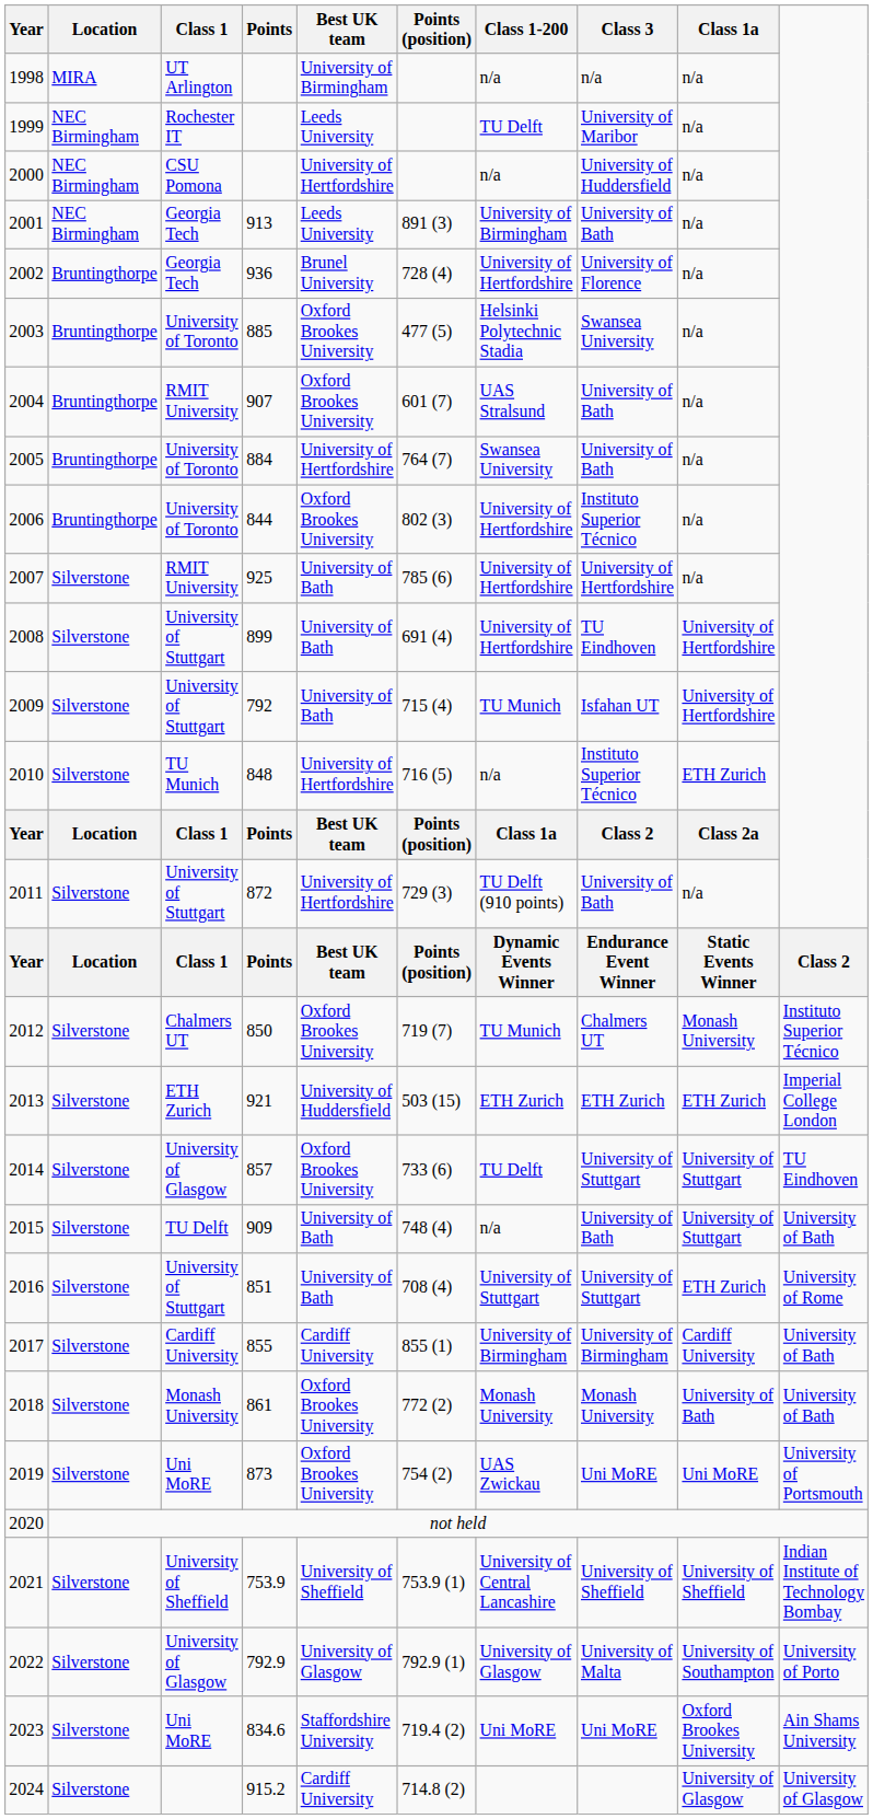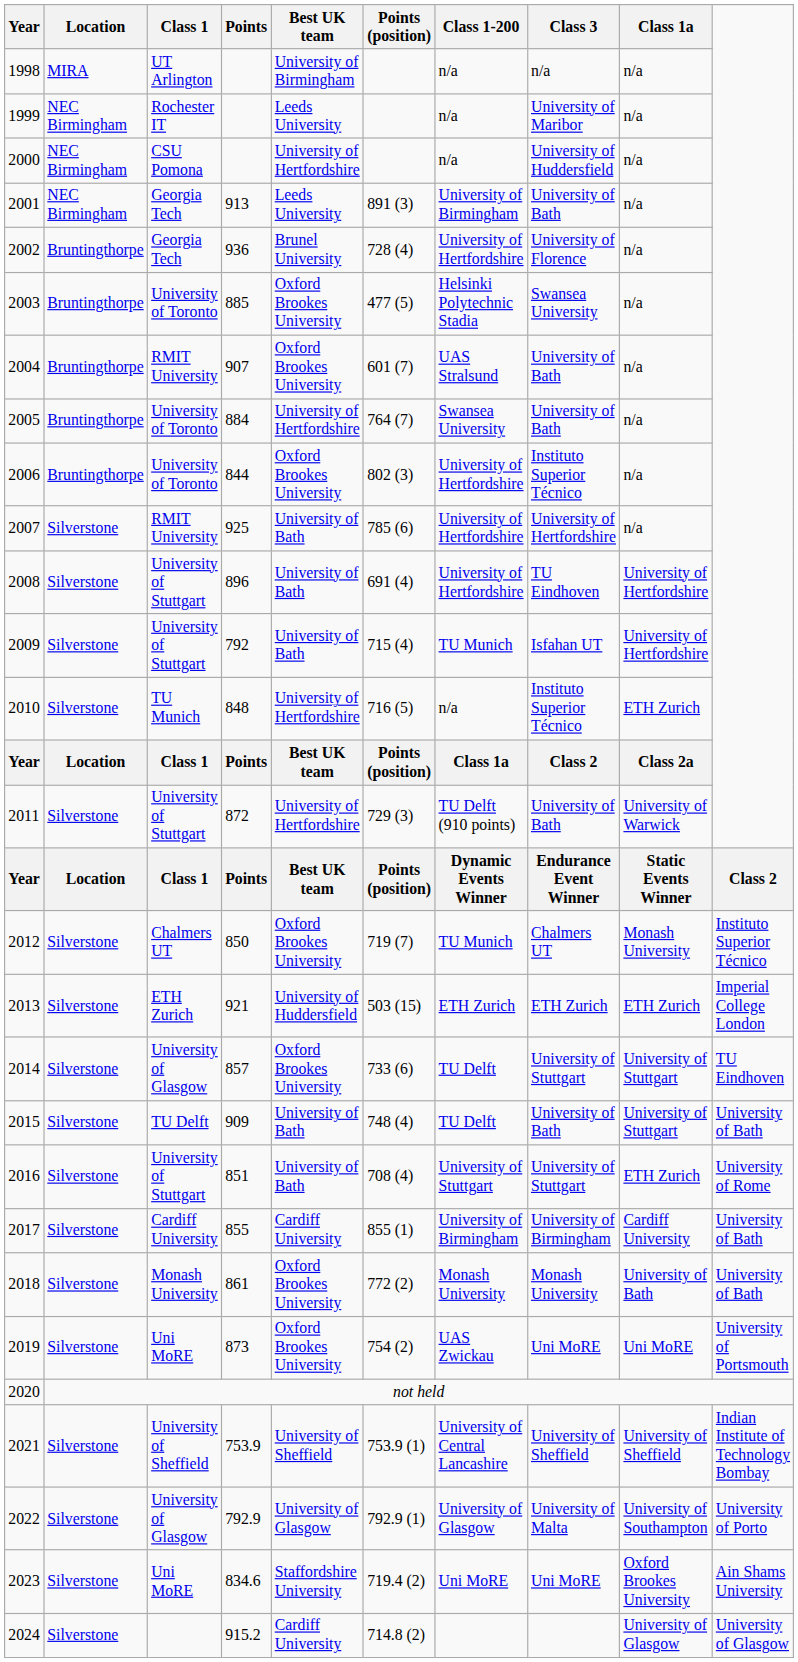 <table class="wikitable" style="font-size:85%">
 <tr>
 <th>Year</th>
 <th>Location</th>
 <th>Class 1</th>
 <th>Points</th>
 <th>Best UK team</th>
 <th>Points<br>(position)</th>
 <th>Class 1-200</th>
 <th>Class 3</th>
 <th>Class 1a</th>
 </tr>
 <tr>
 <td>1998</td>
 <td><a href='#'>MIRA</a></td>
 <td> <a href='#'>UT Arlington</a></td>
 <td></td>
 <td><a href='#'>University of Birmingham</a></td>
 <td></td>
 <td>n/a</td>
 <td>n/a</td>
 <td>n/a</td>
 </tr>
 <tr>
 <td>1999</td>
 <td><a href='#'>NEC Birmingham</a></td>
 <td> <a href='#'>Rochester IT</a></td>
 <td></td>
 <td><a href='#'>Leeds University</a></td>
 <td></td>
-<td> <a href='#'>TU Delft</a></td>
+<td>n/a</td>
 <td> <a href='#'>University of Maribor</a></td>
 <td>n/a</td>
 </tr>
 <tr>
 <td>2000</td>
 <td><a href='#'>NEC Birmingham</a></td>
 <td> <a href='#'>CSU Pomona</a></td>
 <td></td>
 <td><a href='#'>University of Hertfordshire</a></td>
 <td></td>
 <td>n/a</td>
 <td> <a href='#'>University of Huddersfield</a></td>
 <td>n/a</td>
 </tr>
 <tr>
 <td>2001</td>
 <td><a href='#'>NEC Birmingham</a></td>
 <td> <a href='#'>Georgia Tech</a></td>
 <td>913</td>
 <td><a href='#'>Leeds University</a></td>
 <td>891 (3)</td>
 <td> <a href='#'>University of Birmingham</a></td>
 <td> <a href='#'>University of Bath</a></td>
 <td>n/a</td>
 </tr>
 <tr>
 <td>2002</td>
 <td><a href='#'>Bruntingthorpe</a></td>
 <td> <a href='#'>Georgia Tech</a></td>
 <td>936</td>
 <td><a href='#'>Brunel University</a></td>
 <td>728 (4)</td>
 <td> <a href='#'>University of Hertfordshire</a></td>
 <td> <a href='#'>University of Florence</a></td>
 <td>n/a</td>
 </tr>
 <tr>
 <td>2003</td>
 <td><a href='#'>Bruntingthorpe</a></td>
 <td> <a href='#'>University of Toronto</a></td>
 <td>885</td>
 <td><a href='#'>Oxford Brookes University</a></td>
 <td>477 (5)</td>
 <td> <a href='#'>Helsinki Polytechnic Stadia</a></td>
 <td> <a href='#'>Swansea University</a></td>
 <td>n/a</td>
 </tr>
 <tr>
 <td>2004</td>
 <td><a href='#'>Bruntingthorpe</a></td>
 <td> <a href='#'>RMIT University</a></td>
 <td>907</td>
 <td><a href='#'>Oxford Brookes University</a></td>
 <td>601 (7)</td>
 <td> <a href='#'>UAS Stralsund</a></td>
 <td> <a href='#'>University of Bath</a></td>
 <td>n/a</td>
 </tr>
 <tr>
 <td>2005</td>
 <td><a href='#'>Bruntingthorpe</a></td>
 <td> <a href='#'>University of Toronto</a></td>
 <td>884</td>
 <td><a href='#'>University of Hertfordshire</a></td>
 <td>764 (7)</td>
 <td> <a href='#'>Swansea University</a></td>
 <td> <a href='#'>University of Bath</a></td>
 <td>n/a</td>
 </tr>
 <tr>
 <td>2006</td>
 <td><a href='#'>Bruntingthorpe</a></td>
 <td> <a href='#'>University of Toronto</a></td>
 <td>844</td>
 <td><a href='#'>Oxford Brookes University</a></td>
 <td>802 (3)</td>
 <td> <a href='#'>University of Hertfordshire</a></td>
 <td> <a href='#'>Instituto Superior Técnico</a></td>
 <td>n/a</td>
 </tr>
 <tr>
 <td>2007</td>
 <td><a href='#'>Silverstone</a></td>
 <td> <a href='#'>RMIT University</a></td>
 <td>925</td>
 <td><a href='#'>University of Bath</a></td>
 <td>785 (6)</td>
 <td> <a href='#'>University of Hertfordshire</a></td>
 <td> <a href='#'>University of Hertfordshire</a></td>
 <td>n/a</td>
 </tr>
 <tr>
 <td>2008</td>
 <td><a href='#'>Silverstone</a></td>
 <td> <a href='#'>University of Stuttgart</a></td>
-<td>899</td>
+<td>896</td>
 <td><a href='#'>University of Bath</a></td>
 <td>691 (4)</td>
 <td> <a href='#'>University of Hertfordshire</a></td>
 <td> <a href='#'>TU Eindhoven</a></td>
 <td> <a href='#'>University of Hertfordshire</a></td>
 </tr>
 <tr>
 <td>2009</td>
 <td><a href='#'>Silverstone</a></td>
 <td> <a href='#'>University of Stuttgart</a></td>
 <td>792</td>
 <td><a href='#'>University of Bath</a></td>
 <td>715 (4)</td>
 <td> <a href='#'>TU Munich</a></td>
 <td> <a href='#'>Isfahan UT</a></td>
 <td> <a href='#'>University of Hertfordshire</a></td>
 </tr>
 <tr>
 <td>2010</td>
 <td><a href='#'>Silverstone</a></td>
 <td> <a href='#'>TU Munich</a></td>
 <td>848</td>
 <td><a href='#'>University of Hertfordshire</a></td>
 <td>716 (5)</td>
 <td>n/a</td>
 <td> <a href='#'>Instituto Superior Técnico</a></td>
 <td> <a href='#'>ETH Zurich</a></td>
 </tr>
 <tr>
 <th>Year</th>
 <th>Location</th>
 <th>Class 1</th>
 <th>Points</th>
 <th>Best UK team</th>
 <th>Points<br>(position)</th>
 <th>Class 1a</th>
 <th>Class 2</th>
 <th>Class 2a</th>
 </tr>
 <tr>
 <td>2011</td>
 <td><a href='#'>Silverstone</a></td>
 <td> <a href='#'>University of Stuttgart</a></td>
 <td>872</td>
 <td><a href='#'>University of Hertfordshire</a></td>
 <td>729 (3)</td>
 <td> <a href='#'>TU Delft</a> (910 points)</td>
 <td> <a href='#'>University of Bath</a></td>
-<td>n/a</td>
+<td> <a href='#'>University of Warwick</a></td>
 </tr>
 <tr>
 <th>Year</th>
 <th>Location</th>
 <th>Class 1</th>
 <th>Points</th>
 <th>Best UK team</th>
 <th>Points<br>(position)</th>
 <th>Dynamic Events Winner</th>
 <th>Endurance Event Winner</th>
 <th>Static Events Winner</th>
 <th>Class 2</th>
 </tr>
 <tr>
 <td>2012</td>
 <td><a href='#'>Silverstone</a></td>
 <td> <a href='#'>Chalmers UT</a></td>
 <td>850</td>
 <td><a href='#'>Oxford Brookes University</a></td>
 <td>719 (7)</td>
 <td> <a href='#'>TU Munich</a></td>
 <td> <a href='#'>Chalmers UT</a></td>
 <td> <a href='#'>Monash University</a></td>
 <td> <a href='#'>Instituto Superior Técnico</a></td>
 </tr>
 <tr>
 <td>2013</td>
 <td><a href='#'>Silverstone</a></td>
 <td> <a href='#'>ETH Zurich</a></td>
 <td>921</td>
 <td><a href='#'>University of Huddersfield</a></td>
 <td>503 (15)</td>
 <td> <a href='#'>ETH Zurich</a></td>
 <td> <a href='#'>ETH Zurich</a></td>
 <td> <a href='#'>ETH Zurich</a></td>
 <td> <a href='#'>Imperial College London</a></td>
 </tr>
 <tr>
 <td>2014</td>
 <td><a href='#'>Silverstone</a></td>
 <td> <a href='#'>University of Glasgow</a></td>
 <td>857</td>
 <td><a href='#'>Oxford Brookes University</a></td>
 <td>733 (6)</td>
 <td> <a href='#'>TU Delft</a></td>
 <td> <a href='#'>University of Stuttgart</a></td>
 <td> <a href='#'>University of Stuttgart</a></td>
 <td> <a href='#'>TU Eindhoven</a></td>
 </tr>
 <tr>
 <td>2015</td>
 <td><a href='#'>Silverstone</a></td>
 <td> <a href='#'>TU Delft</a></td>
 <td>909</td>
 <td><a href='#'>University of Bath</a></td>
 <td>748 (4)</td>
-<td>n/a</td>
+<td> <a href='#'>TU Delft</a></td>
 <td> <a href='#'>University of Bath</a></td>
 <td> <a href='#'>University of Stuttgart</a></td>
 <td> <a href='#'>University of Bath</a></td>
 </tr>
 <tr>
 <td>2016</td>
 <td><a href='#'>Silverstone</a></td>
 <td> <a href='#'>University of Stuttgart</a></td>
 <td>851</td>
 <td><a href='#'>University of Bath</a></td>
 <td>708 (4)</td>
 <td> <a href='#'>University of Stuttgart</a></td>
 <td> <a href='#'>University of Stuttgart</a></td>
 <td> <a href='#'>ETH Zurich</a></td>
 <td> <a href='#'>University of Rome</a></td>
 </tr>
 <tr>
 <td>2017</td>
 <td><a href='#'>Silverstone</a></td>
 <td> <a href='#'>Cardiff University</a></td>
 <td>855</td>
 <td><a href='#'>Cardiff University</a></td>
 <td>855 (1)</td>
 <td> <a href='#'>University of Birmingham</a></td>
 <td> <a href='#'>University of Birmingham</a></td>
 <td> <a href='#'>Cardiff University</a></td>
 <td> <a href='#'>University of Bath</a></td>
 </tr>
 <tr>
 <td>2018</td>
 <td><a href='#'>Silverstone</a></td>
 <td> <a href='#'>Monash University</a></td>
 <td>861</td>
 <td><a href='#'>Oxford Brookes University</a></td>
 <td>772 (2)</td>
 <td> <a href='#'>Monash University</a></td>
 <td> <a href='#'>Monash University</a></td>
 <td> <a href='#'>University of Bath</a></td>
 <td> <a href='#'>University of Bath</a></td>
 </tr>
 <tr>
 <td>2019</td>
 <td><a href='#'>Silverstone</a></td>
 <td> <a href='#'>Uni MoRE</a></td>
 <td>873</td>
 <td><a href='#'>Oxford Brookes University</a></td>
 <td>754 (2)</td>
 <td> <a href='#'>UAS Zwickau</a></td>
 <td> <a href='#'>Uni MoRE</a></td>
 <td> <a href='#'>Uni MoRE</a></td>
 <td> <a href='#'>University of Portsmouth</a></td>
 </tr>
 <tr>
 <td>2020</td>
 <td colspan=9 align=center><em>not held</em></td>
 </tr>
 <tr>
 <td>2021</td>
 <td><a href='#'>Silverstone</a></td>
 <td> <a href='#'>University of Sheffield</a></td>
 <td>753.9</td>
 <td><a href='#'>University of Sheffield</a></td>
 <td>753.9 (1)</td>
 <td> <a href='#'>University of Central Lancashire</a></td>
 <td> <a href='#'>University of Sheffield</a></td>
 <td> <a href='#'>University of Sheffield</a></td>
 <td> <a href='#'>Indian Institute of Technology Bombay</a></td>
 </tr>
 <tr>
 <td>2022</td>
 <td><a href='#'>Silverstone</a></td>
 <td> <a href='#'>University of Glasgow</a></td>
 <td>792.9</td>
 <td><a href='#'>University of Glasgow</a></td>
 <td>792.9 (1)</td>
 <td> <a href='#'>University of Glasgow</a></td>
 <td> <a href='#'>University of Malta</a></td>
 <td> <a href='#'>University of Southampton</a></td>
 <td> <a href='#'>University of Porto</a></td>
 </tr>
 <tr>
 <td>2023</td>
 <td><a href='#'>Silverstone</a></td>
 <td> <a href='#'>Uni MoRE</a></td>
 <td>834.6</td>
 <td><a href='#'>Staffordshire University</a></td>
 <td>719.4 (2)</td>
 <td> <a href='#'>Uni MoRE</a></td>
 <td> <a href='#'>Uni MoRE</a></td>
 <td> <a href='#'>Oxford Brookes University</a></td>
 <td> <a href='#'>Ain Shams University</a></td>
 </tr>
 <tr>
 <td>2024</td>
 <td><a href='#'>Silverstone</a></td>
 <td> </td>
 <td>915.2</td>
 <td><a href='#'>Cardiff University</a></td>
 <td>714.8 (2)</td>
 <td> </td>
 <td> </td>
 <td> <a href='#'>University of Glasgow</a></td>
 <td> <a href='#'>University of Glasgow</a></td>
 </tr>
 </table>
